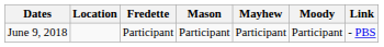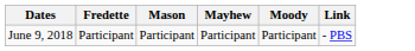 <table class="wikitable" style="text-align:center">
 <tr>
 <th>Dates</th>
-<th>Location</th>
 <th>Fredette</th>
 <th>Mason</th>
 <th>Mayhew</th>
 <th>Moody</th>
 <th>Link</th>
 </tr>
 <tr>
 <td>June 9, 2018</td>
-<td></td>
 <td>Participant</td>
 <td>Participant</td>
 <td>Participant</td>
 <td>Participant</td>
 <td align=left> - <a href='#'>PBS</a></td>
 </tr>
 </table>
